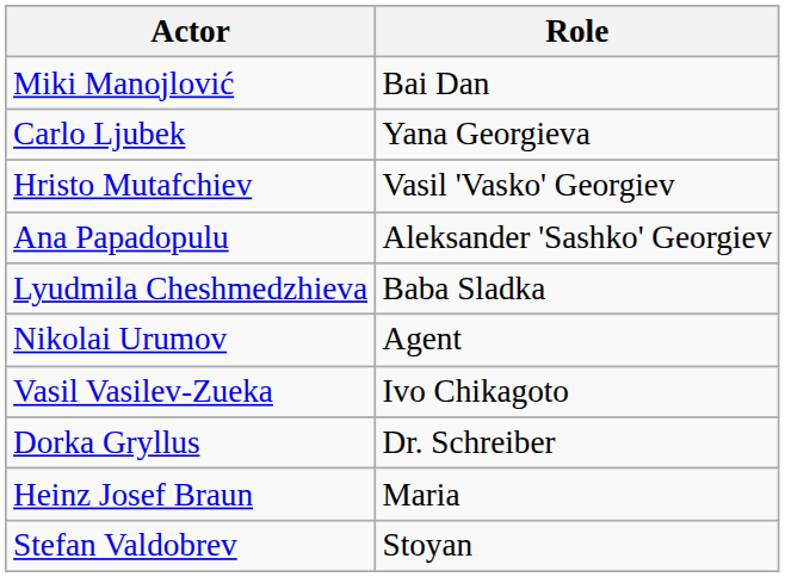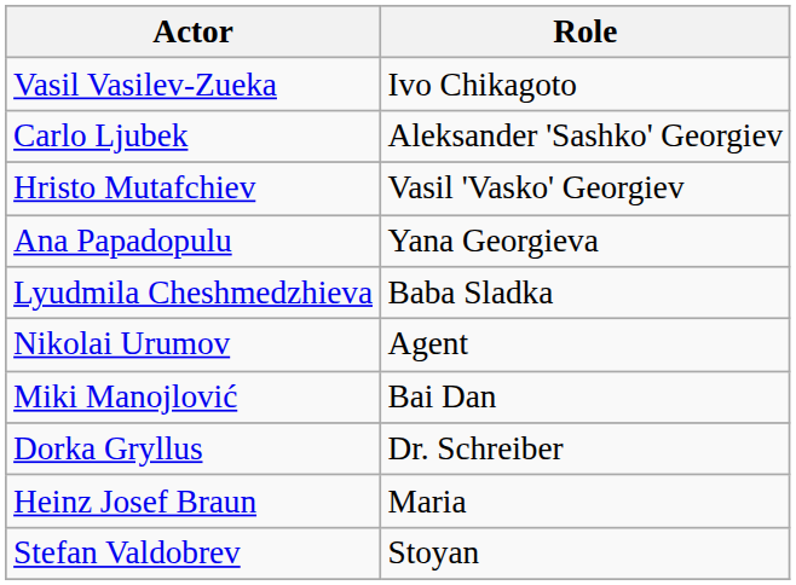 <table class="wikitable">
 <tr>
 <th>Actor</th>
 <th>Role</th>
 </tr>
 <tr>
-<td><a href='#'>Miki Manojlović</a></td>
-<td>Bai Dan</td>
+<td><a href='#'>Vasil Vasilev-Zueka</a></td>
+<td>Ivo Chikagoto</td>
 </tr>
 <tr>
 <td><a href='#'>Carlo Ljubek</a></td>
-<td>Yana Georgieva</td>
+<td>Aleksander 'Sashko' Georgiev</td>
 </tr>
 <tr>
 <td><a href='#'>Hristo Mutafchiev</a></td>
 <td>Vasil 'Vasko' Georgiev</td>
 </tr>
 <tr>
 <td><a href='#'>Ana Papadopulu</a></td>
-<td>Aleksander 'Sashko' Georgiev</td>
+<td>Yana Georgieva</td>
 </tr>
 <tr>
 <td><a href='#'>Lyudmila Cheshmedzhieva</a></td>
 <td>Baba Sladka</td>
 </tr>
 <tr>
 <td><a href='#'>Nikolai Urumov</a></td>
 <td>Agent</td>
 </tr>
 <tr>
-<td><a href='#'>Vasil Vasilev-Zueka</a></td>
-<td>Ivo Chikagoto</td>
+<td><a href='#'>Miki Manojlović</a></td>
+<td>Bai Dan</td>
 </tr>
 <tr>
 <td><a href='#'>Dorka Gryllus</a></td>
 <td>Dr. Schreiber</td>
 </tr>
 <tr>
 <td><a href='#'>Heinz Josef Braun</a></td>
 <td>Maria</td>
 </tr>
 <tr>
 <td><a href='#'>Stefan Valdobrev</a></td>
 <td>Stoyan</td>
 </tr>
 </table>
